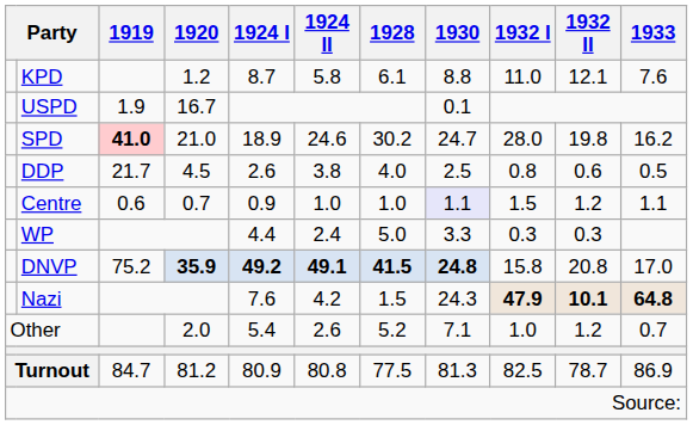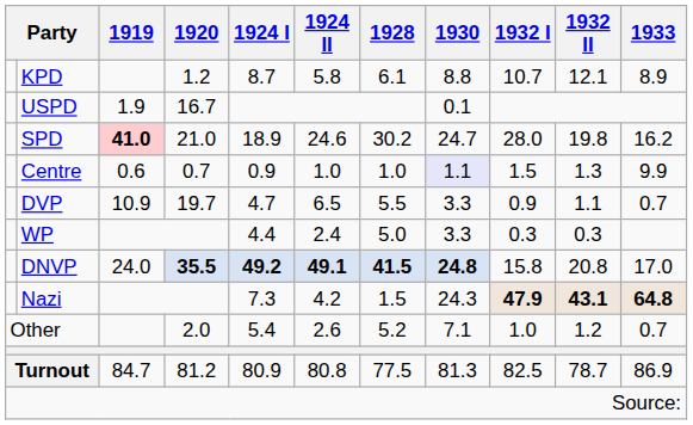 <table class=wikitable style="font-size:90%; text-align:center">
 <tr>
 <th style="width:60px" colspan=2>Party</th>
 <th style="width:40px"><a href='#'>1919</a></th>
 <th style="width:40px"><a href='#'>1920</a></th>
 <th style="width:40px"><a href='#'>1924 I</a></th>
 <th style="width:40px"><a href='#'>1924 II</a></th>
 <th style="width:40px"><a href='#'>1928</a></th>
 <th style="width:40px"><a href='#'>1930</a></th>
 <th style="width:40px"><a href='#'>1932 I</a></th>
 <th style="width:40px"><a href='#'>1932 II</a></th>
 <th style="width:40px"><a href='#'>1933</a></th>
 </tr>
 <tr>
 <td bgcolor=></td>
 <td align=left><a href='#'>KPD</a></td>
 <td></td>
 <td>1.2</td>
 <td>8.7</td>
 <td>5.8</td>
 <td>6.1</td>
 <td>8.8</td>
-<td>11.0</td>
+<td>10.7</td>
 <td>12.1</td>
-<td>7.6</td>
+<td>8.9</td>
 </tr>
 <tr>
 <td bgcolor=></td>
 <td align=left><a href='#'>USPD</a></td>
 <td>1.9</td>
 <td>16.7</td>
 <td colspan=3></td>
 <td>0.1</td>
 </tr>
 <tr>
 <td bgcolor=></td>
 <td align=left><a href='#'>SPD</a></td>
 <td bgcolor=#FFCCCF><strong>41.0</strong></td>
 <td>21.0</td>
 <td>18.9</td>
 <td>24.6</td>
 <td>30.2</td>
 <td>24.7</td>
 <td>28.0</td>
 <td>19.8</td>
 <td>16.2</td>
 </tr>
 <tr>
 <td bgcolor=></td>
-<td align=left><a href='#'>DDP</a></td>
-<td>21.7</td>
-<td>4.5</td>
-<td>2.6</td>
-<td>3.8</td>
-<td>4.0</td>
-<td>2.5</td>
-<td>0.8</td>
-<td>0.6</td>
-<td>0.5</td>
-</tr>
-<tr>
-<td bgcolor=></td>
 <td align=left><a href='#'>Centre</a></td>
 <td>0.6</td>
 <td>0.7</td>
 <td>0.9</td>
 <td>1.0</td>
 <td>1.0</td>
 <td style="background: lavender;">1.1</td>
 <td>1.5</td>
-<td>1.2</td>
+<td>1.3</td>
+<td>9.9</td>
+</tr>
+<tr>
+<td bgcolor=></td>
+<td align=left><a href='#'>DVP</a></td>
+<td>10.9</td>
+<td>19.7</td>
+<td>4.7</td>
+<td>6.5</td>
+<td>5.5</td>
+<td>3.3</td>
+<td>0.9</td>
 <td>1.1</td>
+<td>0.7</td>
 </tr>
 <tr>
 <td bgcolor=></td>
 <td align=left><a href='#'>WP</a></td>
 <td colspan=2></td>
 <td>4.4</td>
 <td>2.4</td>
 <td>5.0</td>
 <td>3.3</td>
 <td>0.3</td>
 <td>0.3</td>
 </tr>
 <tr>
 <td bgcolor=></td>
 <td align=left><a href='#'>DNVP</a></td>
-<td>75.2</td>
-<td bgcolor=#D8E4F3><strong>35.9</strong></td>
+<td>24.0</td>
+<td bgcolor=#D8E4F3><strong>35.5</strong></td>
 <td bgcolor=#D8E4F3><strong>49.2</strong></td>
 <td bgcolor=#D8E4F3><strong>49.1</strong></td>
 <td bgcolor=#D8E4F3><strong>41.5</strong></td>
 <td bgcolor=#D8E4F3><strong>24.8</strong></td>
 <td>15.8</td>
 <td>20.8</td>
 <td>17.0</td>
 </tr>
 <tr>
 <td bgcolor=></td>
 <td align=left><a href='#'>Nazi</a></td>
 <td colspan=2></td>
-<td>7.6</td>
+<td>7.3</td>
 <td>4.2</td>
 <td>1.5</td>
 <td>24.3</td>
 <td bgcolor=#F0E6DB><strong>47.9</strong></td>
-<td bgcolor=#F0E6DB><strong>10.1</strong></td>
+<td bgcolor=#F0E6DB><strong>43.1</strong></td>
 <td bgcolor=#F0E6DB><strong>64.8</strong></td>
 </tr>
 <tr>
 <td colspan=2 align=left>Other</td>
 <td></td>
 <td>2.0</td>
 <td>5.4</td>
 <td>2.6</td>
 <td>5.2</td>
 <td>7.1</td>
 <td>1.0</td>
 <td>1.2</td>
 <td>0.7</td>
 </tr>
 <tr>
 <th colspan=11></th>
 </tr>
 <tr>
 <th colspan=2 align=left>Turnout</th>
 <td>84.7</td>
 <td>81.2</td>
 <td>80.9</td>
 <td>80.8</td>
 <td>77.5</td>
 <td>81.3</td>
 <td>82.5</td>
 <td>78.7</td>
 <td>86.9</td>
 </tr>
 <tr>
 <td colspan=11 align=right>Source: </td>
 </tr>
 </table>
